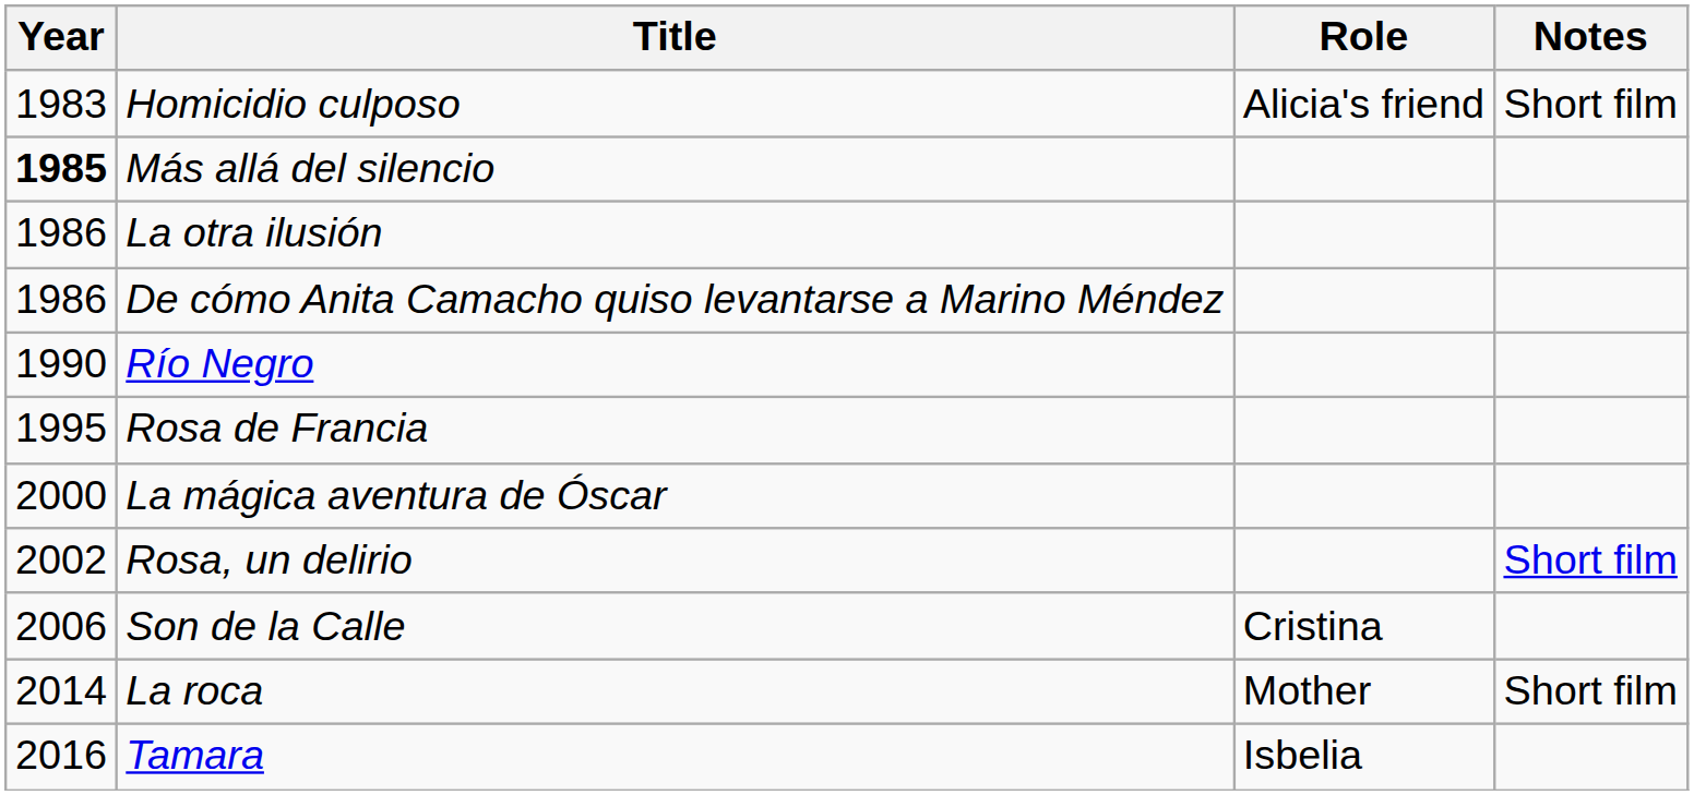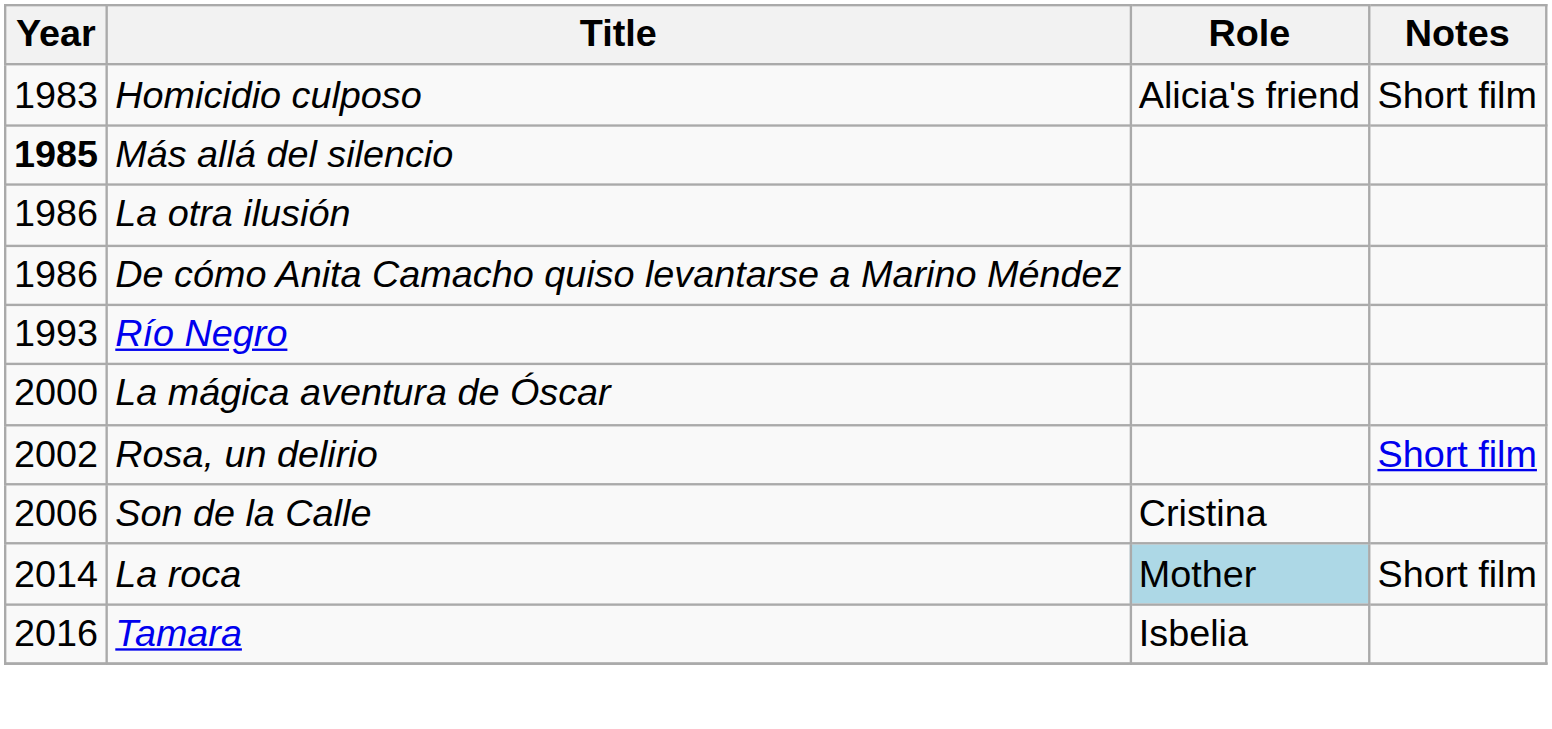 <table class="wikitable sortable">
 <tr>
 <th>Year</th>
 <th>Title</th>
 <th>Role</th>
 <th>Notes</th>
 </tr>
 <tr>
 <td>1983</td>
 <td><em>Homicidio culposo</em></td>
 <td>Alicia's friend</td>
 <td>Short film</td>
 </tr>
 <tr>
 <td><strong>1985</strong></td>
 <td><em>Más allá del silencio</em></td>
 <td></td>
 <td></td>
 </tr>
 <tr>
 <td>1986</td>
 <td><em>La otra ilusión</em></td>
 <td></td>
 <td></td>
 </tr>
 <tr>
 <td>1986</td>
 <td><em>De cómo Anita Camacho quiso levantarse a Marino Méndez</em></td>
 <td></td>
 <td></td>
 </tr>
 <tr>
-<td>1990</td>
+<td>1993</td>
 <td><em><a href='#'>Río Negro</a></em></td>
-<td></td>
-<td></td>
-</tr>
-<tr>
-<td>1995</td>
-<td><em>Rosa de Francia</em></td>
 <td></td>
 <td></td>
 </tr>
 <tr>
 <td>2000</td>
 <td><em>La mágica aventura de Óscar</em></td>
 <td></td>
 <td></td>
 </tr>
 <tr>
 <td>2002</td>
 <td><em>Rosa, un delirio</em></td>
 <td></td>
 <td><a href='#'>Short film</a></td>
 </tr>
 <tr>
 <td>2006</td>
 <td><em>Son de la Calle</em></td>
 <td>Cristina</td>
 <td></td>
 </tr>
 <tr>
 <td>2014</td>
 <td><em>La roca</em></td>
-<td>Mother</td>
+<td style="background: lightblue;">Mother</td>
 <td>Short film</td>
 </tr>
 <tr>
 <td>2016</td>
 <td><em><a href='#'>Tamara</a></em></td>
 <td>Isbelia</td>
 <td></td>
 </tr>
 <tr>
 </tr>
 </table>
